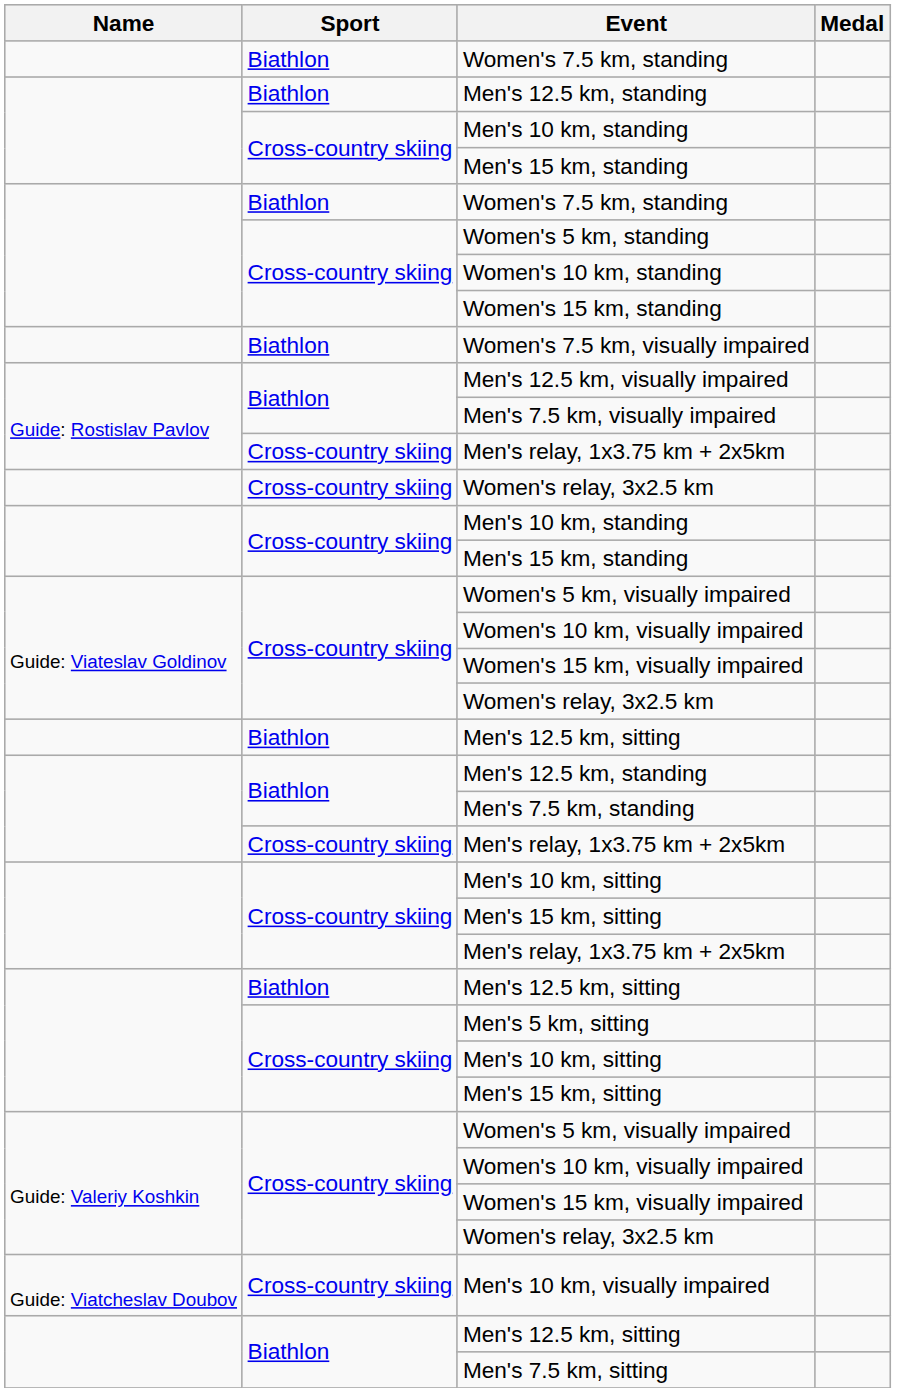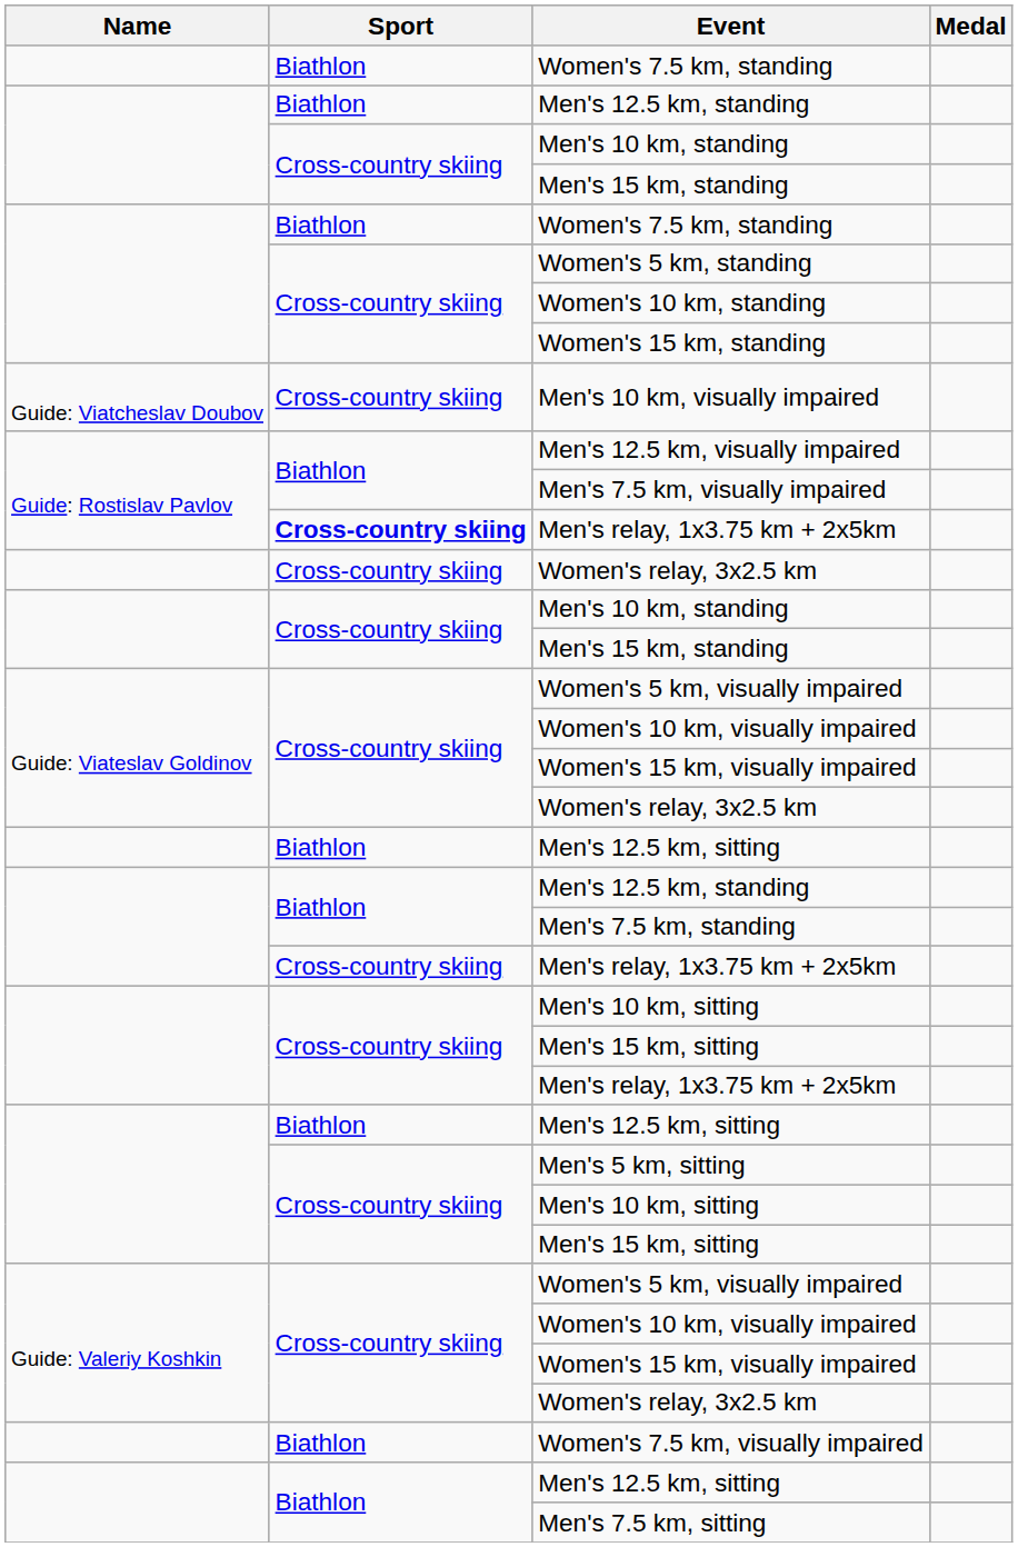 <table class="wikitable sortable" style="font-size:90%">
 <tr>
 <th>Name</th>
 <th>Sport</th>
 <th>Event</th>
 <th>Medal</th>
 </tr>
 <tr>
 <td></td>
 <td><a href='#'>Biathlon</a></td>
 <td>Women's 7.5 km, standing</td>
 <td></td>
 </tr>
 <tr>
 <td rowspan=3></td>
 <td><a href='#'>Biathlon</a></td>
 <td>Men's 12.5 km, standing</td>
 <td></td>
 </tr>
 <tr>
 <td rowspan=2><a href='#'>Cross-country skiing</a></td>
 <td>Men's 10 km, standing</td>
 <td></td>
 </tr>
 <tr>
 <td>Men's 15 km, standing</td>
 <td></td>
 </tr>
 <tr>
 <td rowspan=4></td>
 <td><a href='#'>Biathlon</a></td>
 <td>Women's 7.5 km, standing</td>
 <td></td>
 </tr>
 <tr>
 <td rowspan=3><a href='#'>Cross-country skiing</a></td>
 <td>Women's 5 km, standing</td>
 <td></td>
 </tr>
 <tr>
 <td>Women's 10 km, standing</td>
 <td></td>
 </tr>
 <tr>
 <td>Women's 15 km, standing</td>
 <td></td>
 </tr>
 <tr>
-<td></td>
-<td><a href='#'>Biathlon</a></td>
-<td>Women's 7.5 km, visually impaired</td>
+<td><br><small>Guide: <a href='#'>Viatcheslav Doubov</a></small></td>
+<td><a href='#'>Cross-country skiing</a></td>
+<td>Men's 10 km, visually impaired</td>
 <td></td>
 </tr>
 <tr>
 <td rowspan=3><br><small><a href='#'>Guide</a>: <a href='#'>Rostislav Pavlov</a></small></td>
 <td rowspan=2><a href='#'>Biathlon</a></td>
 <td>Men's 12.5 km, visually impaired</td>
 <td></td>
 </tr>
 <tr>
 <td>Men's 7.5 km, visually impaired</td>
 <td></td>
 </tr>
 <tr>
-<td><a href='#'>Cross-country skiing</a></td>
+<td><strong><a href='#'>Cross-country skiing</a></strong></td>
 <td>Men's relay, 1x3.75 km + 2x5km</td>
 <td></td>
 </tr>
 <tr>
 <td></td>
 <td><a href='#'>Cross-country skiing</a></td>
 <td>Women's relay, 3x2.5 km</td>
 <td></td>
 </tr>
 <tr>
 <td rowspan=2></td>
 <td rowspan=2><a href='#'>Cross-country skiing</a></td>
 <td>Men's 10 km, standing</td>
 <td></td>
 </tr>
 <tr>
 <td>Men's 15 km, standing</td>
 <td></td>
 </tr>
 <tr>
 <td rowspan=4><br><small>Guide: <a href='#'>Viateslav Goldinov</a></small></td>
 <td rowspan=4><a href='#'>Cross-country skiing</a></td>
 <td>Women's 5 km, visually impaired</td>
 <td></td>
 </tr>
 <tr>
 <td>Women's 10 km, visually impaired</td>
 <td></td>
 </tr>
 <tr>
 <td>Women's 15 km, visually impaired</td>
 <td></td>
 </tr>
 <tr>
 <td>Women's relay, 3x2.5 km</td>
 <td></td>
 </tr>
 <tr>
 <td></td>
 <td><a href='#'>Biathlon</a></td>
 <td>Men's 12.5 km, sitting</td>
 <td></td>
 </tr>
 <tr>
 <td rowspan=3></td>
 <td rowspan=2><a href='#'>Biathlon</a></td>
 <td>Men's 12.5 km, standing</td>
 <td></td>
 </tr>
 <tr>
 <td>Men's 7.5 km, standing</td>
 <td></td>
 </tr>
 <tr>
 <td><a href='#'>Cross-country skiing</a></td>
 <td>Men's relay, 1x3.75 km + 2x5km</td>
 <td></td>
 </tr>
 <tr>
 <td rowspan=3></td>
 <td rowspan=3><a href='#'>Cross-country skiing</a></td>
 <td>Men's 10 km, sitting</td>
 <td></td>
 </tr>
 <tr>
 <td>Men's 15 km, sitting</td>
 <td></td>
 </tr>
 <tr>
 <td>Men's relay, 1x3.75 km + 2x5km</td>
 <td></td>
 </tr>
 <tr>
 <td rowspan=4></td>
 <td><a href='#'>Biathlon</a></td>
 <td>Men's 12.5 km, sitting</td>
 <td></td>
 </tr>
 <tr>
 <td rowspan=3><a href='#'>Cross-country skiing</a></td>
 <td>Men's 5 km, sitting</td>
 <td></td>
 </tr>
 <tr>
 <td>Men's 10 km, sitting</td>
 <td></td>
 </tr>
 <tr>
 <td>Men's 15 km, sitting</td>
 <td></td>
 </tr>
 <tr>
 <td rowspan=4><br><small>Guide: <a href='#'>Valeriy Koshkin</a></small></td>
 <td rowspan=4><a href='#'>Cross-country skiing</a></td>
 <td>Women's 5 km, visually impaired</td>
 <td></td>
 </tr>
 <tr>
 <td>Women's 10 km, visually impaired</td>
 <td></td>
 </tr>
 <tr>
 <td>Women's 15 km, visually impaired</td>
 <td></td>
 </tr>
 <tr>
 <td>Women's relay, 3x2.5 km</td>
 <td></td>
 </tr>
 <tr>
-<td><br><small>Guide: <a href='#'>Viatcheslav Doubov</a></small></td>
-<td><a href='#'>Cross-country skiing</a></td>
-<td>Men's 10 km, visually impaired</td>
+<td></td>
+<td><a href='#'>Biathlon</a></td>
+<td>Women's 7.5 km, visually impaired</td>
 <td></td>
 </tr>
 <tr>
 <td rowspan=2></td>
 <td rowspan=2><a href='#'>Biathlon</a></td>
 <td>Men's 12.5 km, sitting</td>
 <td></td>
 </tr>
 <tr>
 <td>Men's 7.5 km, sitting</td>
 <td></td>
 </tr>
 </table>
